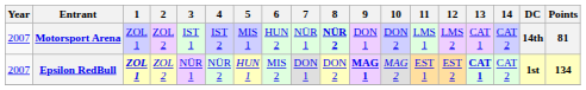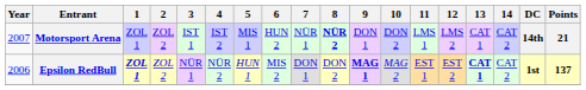 <table class="wikitable" style="text-align:center; font-size:85%">
 <tr>
 <th>Year</th>
 <th>Entrant</th>
 <th>1</th>
 <th>2</th>
 <th>3</th>
 <th>4</th>
 <th>5</th>
 <th>6</th>
 <th>7</th>
 <th>8</th>
 <th>9</th>
 <th>10</th>
 <th>11</th>
 <th>12</th>
 <th>13</th>
 <th>14</th>
 <th>DC</th>
 <th>Points</th>
 </tr>
 <tr>
 <td><a href='#'>2007</a></td>
 <th nowrap><a href='#'>Motorsport Arena</a></th>
 <td style="background:#CFCFFF;"><a href='#'>ZOL<br>1</a><br></td>
 <td style="background:#EFCFFF;"><a href='#'>ZOL<br>2</a><br></td>
 <td style="background:#DFFFDF;"><a href='#'>IST<br>1</a><br></td>
 <td style="background:#CFCFFF;"><a href='#'>IST<br>2</a><br></td>
 <td style="background:#CFCFFF;"><a href='#'>MIS<br>1</a><br></td>
 <td style="background:#DFFFDF;"><a href='#'>HUN<br>2</a><br></td>
 <td style="background:#DFFFDF;"><a href='#'>NÜR<br>1</a><br></td>
 <td style="background:#DFFFDF;"><strong><a href='#'>NÜR<br>2</a><br></strong></td>
 <td style="background:#EFCFFF;"><a href='#'>DON<br>1</a><br></td>
 <td style="background:#CFCFFF;"><a href='#'>DON<br>2</a><br></td>
 <td style="background:#DFFFDF;"><a href='#'>LMS<br>1</a><br></td>
 <td style="background:#EFCFFF;"><a href='#'>LMS<br>2</a><br></td>
 <td style="background:#EFCFFF;"><a href='#'>CAT<br>1</a><br></td>
 <td style="background:#CFCFFF;"><a href='#'>CAT<br>2</a><br></td>
 <th>14th</th>
-<th>81</th>
+<th>21</th>
 </tr>
 <tr>
-<td><a href='#'>2007</a></td>
+<td><a href='#'>2006</a></td>
 <th nowrap><a href='#'>Epsilon RedBull</a></th>
 <td style="background:#FFFFBF;"><strong><em><a href='#'>ZOL<br>1</a></em></strong><br></td>
 <td style="background:#FFFFBF;"><em><a href='#'>ZOL<br>2</a></em><br></td>
 <td style="background:#EFCFFF;"><a href='#'>NÜR<br>1</a><br></td>
 <td style="background:#DFFFDF;"><a href='#'>NÜR<br>2</a><br></td>
 <td style="background:#FFFFBF;"><em><a href='#'>HUN<br>1</a></em><br></td>
 <td style="background:#DFFFDF;"><a href='#'>MIS<br>2</a><br></td>
 <td style="background:#DFDFDF;"><a href='#'>DON<br>1</a><br></td>
 <td style="background:#FFFFBF;"><a href='#'>DON<br>2</a><br></td>
 <td style="background:#EFCFFF;"><strong><a href='#'>MAG<br>1</a></strong><br></td>
 <td style="background:#DFDFDF;"><em><a href='#'>MAG<br>2</a></em><br></td>
 <td style="background:#FFDF9F;"><a href='#'>EST<br>1</a><br></td>
 <td style="background:#FFDF9F;"><a href='#'>EST<br>2</a><br></td>
 <td style="background:#DFFFDF;"><strong><a href='#'>CAT<br>1</a></strong><br></td>
 <td style="background:#DFFFDF;"><a href='#'>CAT<br>2</a><br></td>
 <th style="background:#FFFFBF;">1st</th>
-<th style="background:#FFFFBF;">134</th>
+<th style="background:#FFFFBF;">137</th>
 </tr>
 <tr>
 </tr>
 </table>
